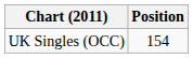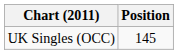 <table class="wikitable">
 <tr>
 <th>Chart (2011)</th>
 <th>Position</th>
 </tr>
 <tr>
 <td>UK Singles (OCC)</td>
-<td style="text-align:center;">154</td>
+<td style="text-align:center;">145</td>
 </tr>
 </table>
